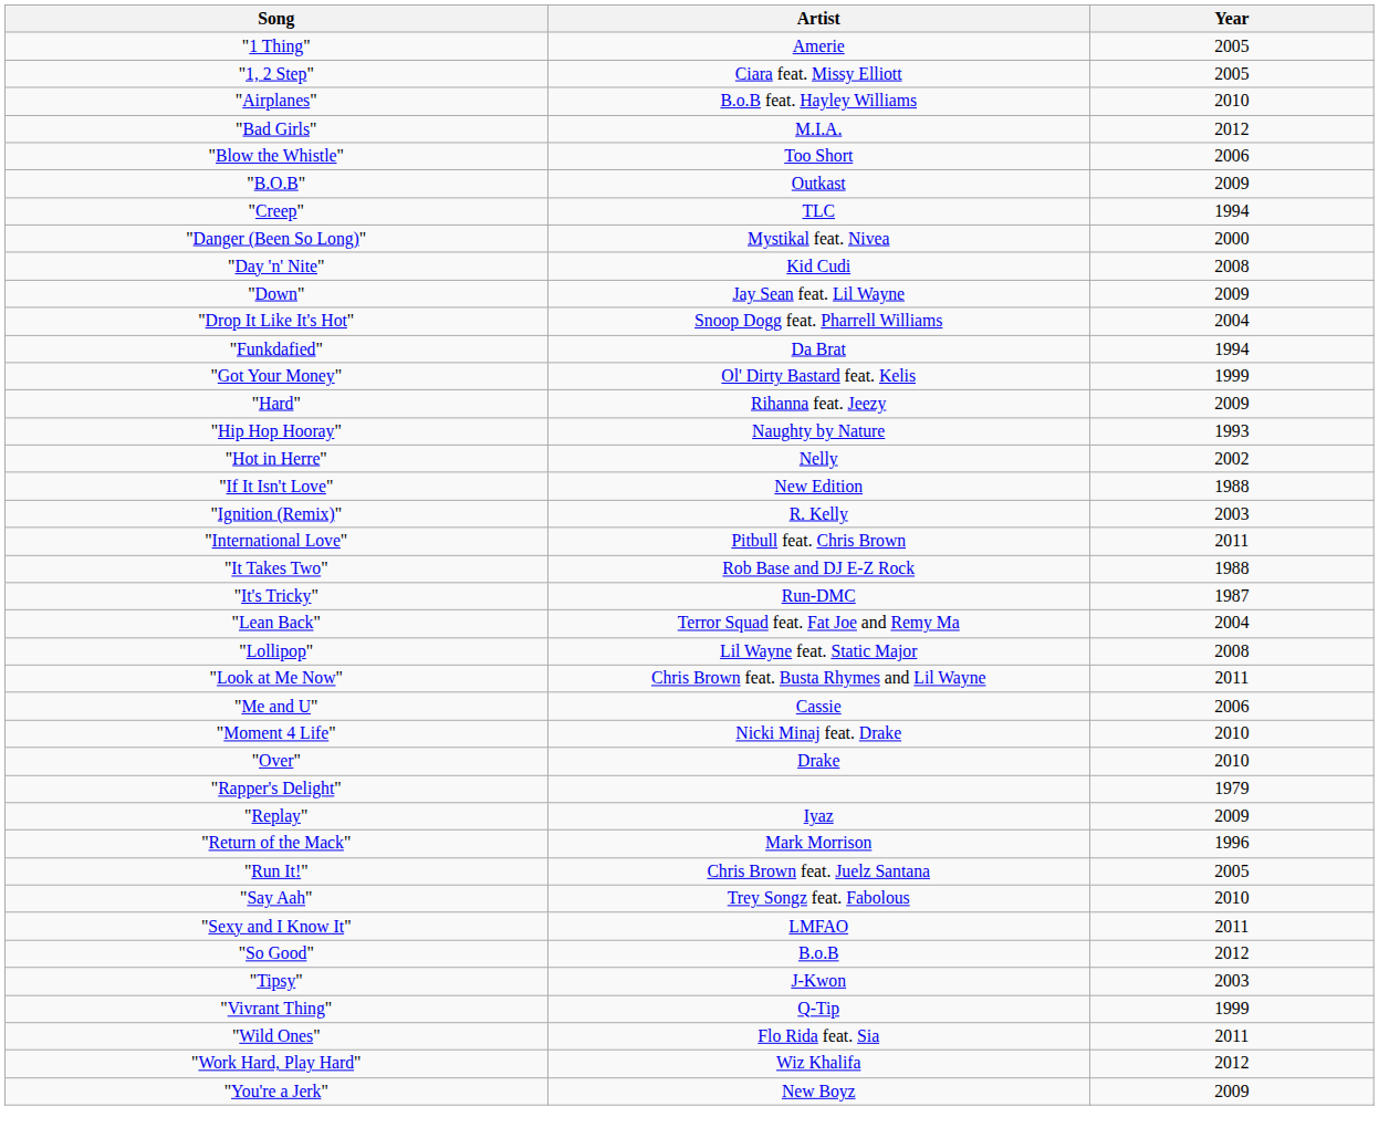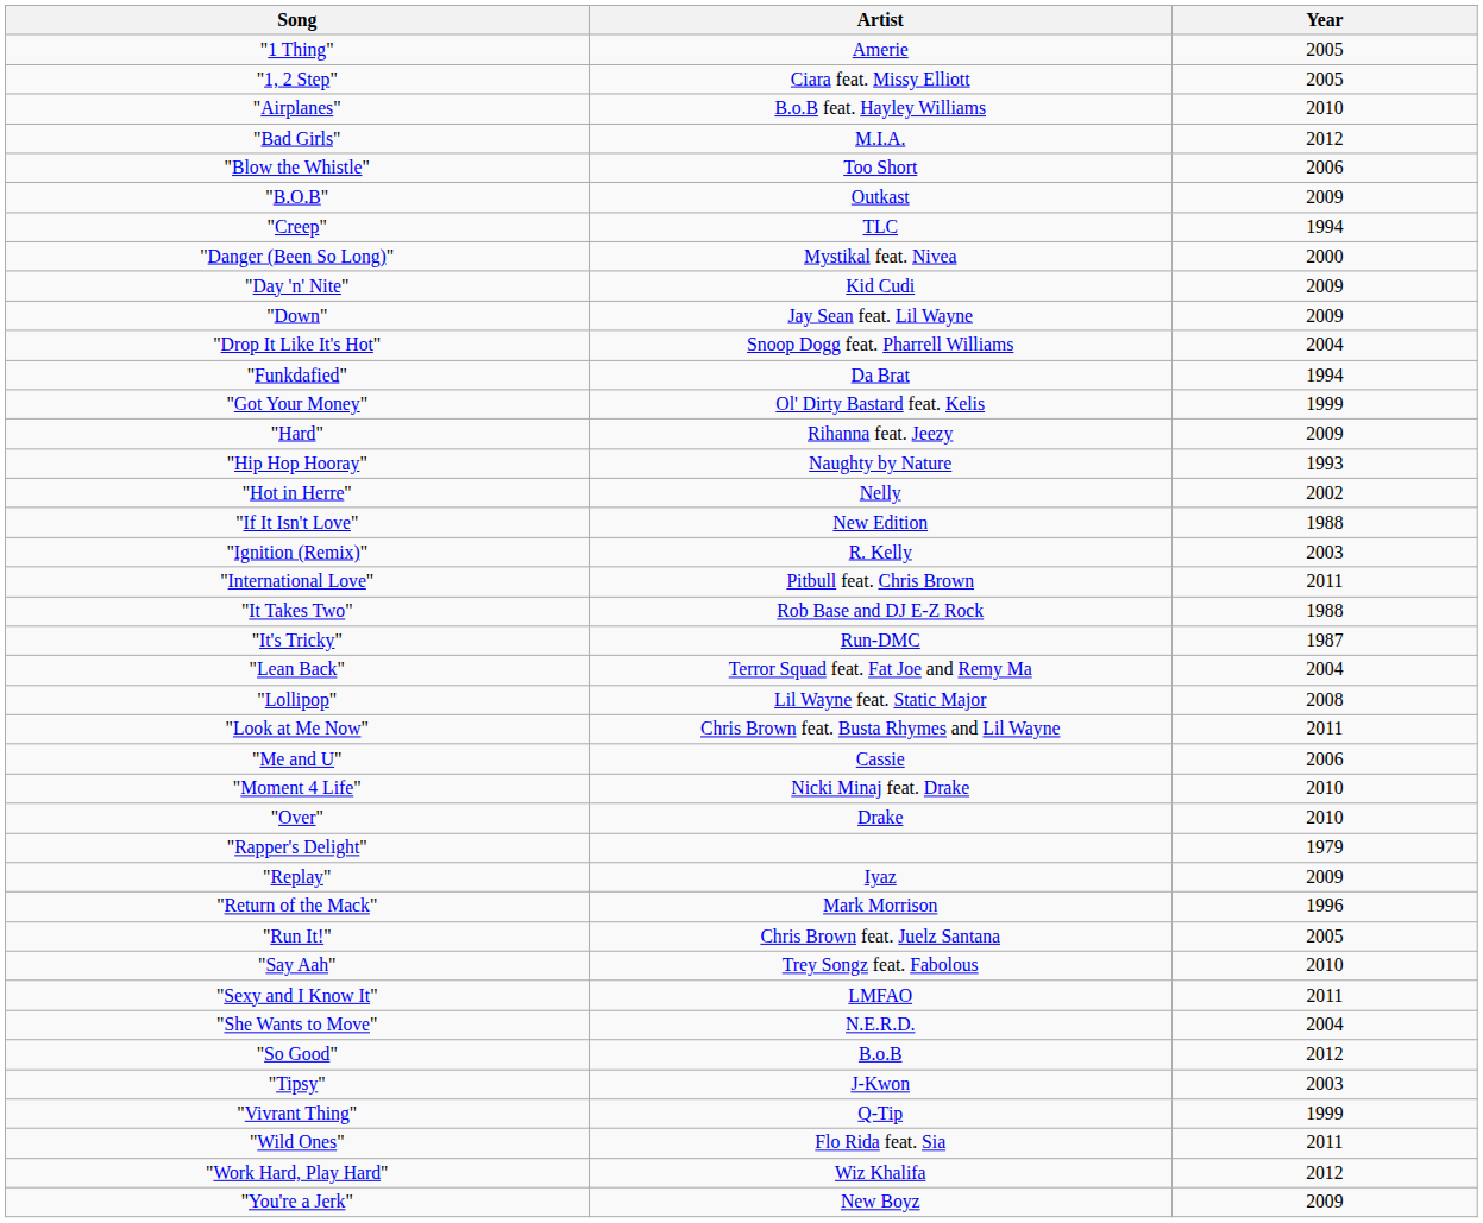 <table class="wikitable sortable" style="text-align:center; width:100%;">
 <tr>
 <th scope="col" style="width:150px;">Song</th>
 <th scope="col" style="width:150px;">Artist</th>
 <th scope="col" style="width:75px;">Year</th>
 </tr>
 <tr>
 <td>"<a href='#'>1 Thing</a>"</td>
 <td><a href='#'>Amerie</a></td>
 <td>2005</td>
 </tr>
 <tr>
 <td>"<a href='#'>1, 2 Step</a>"</td>
 <td><a href='#'>Ciara</a> feat. <a href='#'>Missy Elliott</a></td>
 <td>2005</td>
 </tr>
 <tr>
 <td>"<a href='#'>Airplanes</a>"</td>
 <td><a href='#'>B.o.B</a> feat. <a href='#'>Hayley Williams</a></td>
 <td>2010</td>
 </tr>
 <tr>
 <td>"<a href='#'>Bad Girls</a>"</td>
 <td><a href='#'>M.I.A.</a></td>
 <td>2012</td>
 </tr>
 <tr>
 <td>"<a href='#'>Blow the Whistle</a>"</td>
 <td><a href='#'>Too Short</a></td>
 <td>2006</td>
 </tr>
 <tr>
 <td>"<a href='#'>B.O.B</a>"</td>
 <td><a href='#'>Outkast</a></td>
 <td>2009</td>
 </tr>
 <tr>
 <td>"<a href='#'>Creep</a>"</td>
 <td><a href='#'>TLC</a></td>
 <td>1994</td>
 </tr>
 <tr>
 <td>"<a href='#'>Danger (Been So Long)</a>"</td>
 <td><a href='#'>Mystikal</a> feat. <a href='#'>Nivea</a></td>
 <td>2000</td>
 </tr>
 <tr>
 <td>"<a href='#'>Day 'n' Nite</a>"</td>
 <td><a href='#'>Kid Cudi</a></td>
-<td>2008</td>
+<td>2009</td>
 </tr>
 <tr>
 <td>"<a href='#'>Down</a>"</td>
 <td><a href='#'>Jay Sean</a> feat. <a href='#'>Lil Wayne</a></td>
 <td>2009</td>
 </tr>
 <tr>
 <td>"<a href='#'>Drop It Like It's Hot</a>"</td>
 <td><a href='#'>Snoop Dogg</a> feat. <a href='#'>Pharrell Williams</a></td>
 <td>2004</td>
 </tr>
 <tr>
 <td>"<a href='#'>Funkdafied</a>"</td>
 <td><a href='#'>Da Brat</a></td>
 <td>1994</td>
 </tr>
 <tr>
 <td>"<a href='#'>Got Your Money</a>"</td>
 <td><a href='#'>Ol' Dirty Bastard</a> feat. <a href='#'>Kelis</a></td>
 <td>1999</td>
 </tr>
 <tr>
 <td>"<a href='#'>Hard</a>"</td>
 <td><a href='#'>Rihanna</a> feat. <a href='#'>Jeezy</a></td>
 <td>2009</td>
 </tr>
 <tr>
 <td>"<a href='#'>Hip Hop Hooray</a>"</td>
 <td><a href='#'>Naughty by Nature</a></td>
 <td>1993</td>
 </tr>
 <tr>
 <td>"<a href='#'>Hot in Herre</a>"</td>
 <td><a href='#'>Nelly</a></td>
 <td>2002</td>
 </tr>
 <tr>
 <td>"<a href='#'>If It Isn't Love</a>"</td>
 <td><a href='#'>New Edition</a></td>
 <td>1988</td>
 </tr>
 <tr>
 <td>"<a href='#'>Ignition (Remix)</a>"</td>
 <td><a href='#'>R. Kelly</a></td>
 <td>2003</td>
 </tr>
 <tr>
 <td>"<a href='#'>International Love</a>"</td>
 <td><a href='#'>Pitbull</a> feat. <a href='#'>Chris Brown</a></td>
 <td>2011</td>
 </tr>
 <tr>
 <td>"<a href='#'>It Takes Two</a>"</td>
 <td><a href='#'>Rob Base and DJ E-Z Rock</a></td>
 <td>1988</td>
 </tr>
 <tr>
 <td>"<a href='#'>It's Tricky</a>"</td>
 <td><a href='#'>Run-DMC</a></td>
 <td>1987</td>
 </tr>
 <tr>
 <td>"<a href='#'>Lean Back</a>"</td>
 <td><a href='#'>Terror Squad</a> feat. <a href='#'>Fat Joe</a> and <a href='#'>Remy Ma</a></td>
 <td>2004</td>
 </tr>
 <tr>
 <td>"<a href='#'>Lollipop</a>"</td>
 <td><a href='#'>Lil Wayne</a> feat. <a href='#'>Static Major</a></td>
 <td>2008</td>
 </tr>
 <tr>
 <td>"<a href='#'>Look at Me Now</a>"</td>
 <td><a href='#'>Chris Brown</a> feat. <a href='#'>Busta Rhymes</a> and <a href='#'>Lil Wayne</a></td>
 <td>2011</td>
 </tr>
 <tr>
 <td>"<a href='#'>Me and U</a>"</td>
 <td><a href='#'>Cassie</a></td>
 <td>2006</td>
 </tr>
 <tr>
 <td>"<a href='#'>Moment 4 Life</a>"</td>
 <td><a href='#'>Nicki Minaj</a> feat. <a href='#'>Drake</a></td>
 <td>2010</td>
 </tr>
 <tr>
 <td>"<a href='#'>Over</a>"</td>
 <td><a href='#'>Drake</a></td>
 <td>2010</td>
 </tr>
 <tr>
 <td>"<a href='#'>Rapper's Delight</a>"</td>
 <td></td>
 <td>1979</td>
 </tr>
 <tr>
 <td>"<a href='#'>Replay</a>"</td>
 <td><a href='#'>Iyaz</a></td>
 <td>2009</td>
 </tr>
 <tr>
 <td>"<a href='#'>Return of the Mack</a>"</td>
 <td><a href='#'>Mark Morrison</a></td>
 <td>1996</td>
 </tr>
 <tr>
 <td>"<a href='#'>Run It!</a>"</td>
 <td><a href='#'>Chris Brown</a> feat. <a href='#'>Juelz Santana</a></td>
 <td>2005</td>
 </tr>
 <tr>
 <td>"<a href='#'>Say Aah</a>"</td>
 <td><a href='#'>Trey Songz</a> feat. <a href='#'>Fabolous</a></td>
 <td>2010</td>
 </tr>
 <tr>
 <td>"<a href='#'>Sexy and I Know It</a>"</td>
 <td><a href='#'>LMFAO</a></td>
 <td>2011</td>
 </tr>
 <tr>
+<td>"<a href='#'>She Wants to Move</a>"</td>
+<td><a href='#'>N.E.R.D.</a></td>
+<td>2004</td>
+</tr>
+<tr>
 <td>"<a href='#'>So Good</a>"</td>
 <td><a href='#'>B.o.B</a></td>
 <td>2012</td>
 </tr>
 <tr>
 <td>"<a href='#'>Tipsy</a>"</td>
 <td><a href='#'>J-Kwon</a></td>
 <td>2003</td>
 </tr>
 <tr>
 <td>"<a href='#'>Vivrant Thing</a>"</td>
 <td><a href='#'>Q-Tip</a></td>
 <td>1999</td>
 </tr>
 <tr>
 <td>"<a href='#'>Wild Ones</a>"</td>
 <td><a href='#'>Flo Rida</a> feat. <a href='#'>Sia</a></td>
 <td>2011</td>
 </tr>
 <tr>
 <td>"<a href='#'>Work Hard, Play Hard</a>"</td>
 <td><a href='#'>Wiz Khalifa</a></td>
 <td>2012</td>
 </tr>
 <tr>
 <td>"<a href='#'>You're a Jerk</a>"</td>
 <td><a href='#'>New Boyz</a></td>
 <td>2009</td>
 </tr>
 </table>
